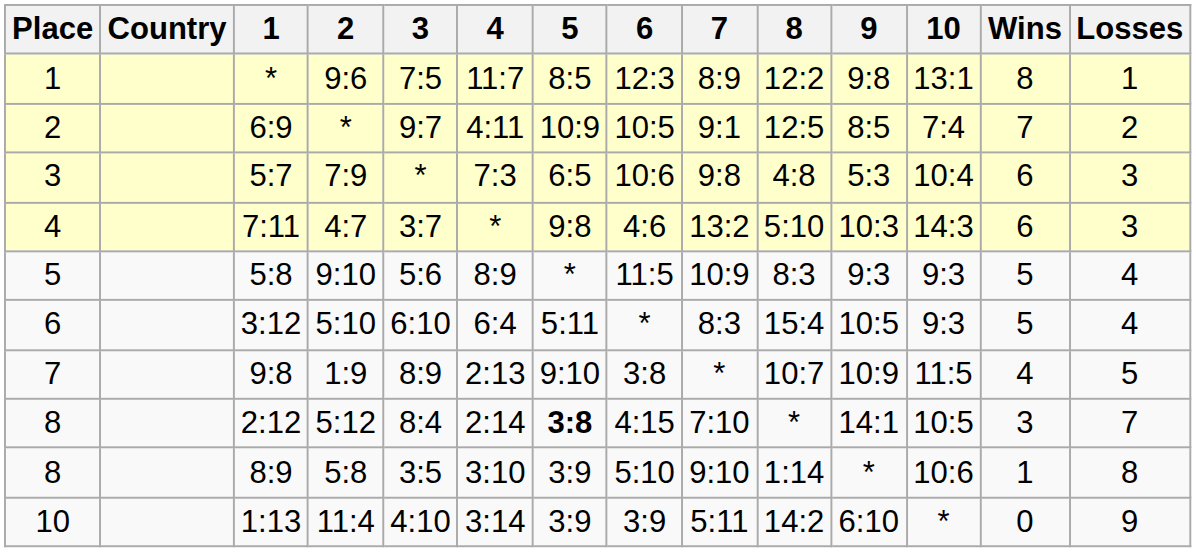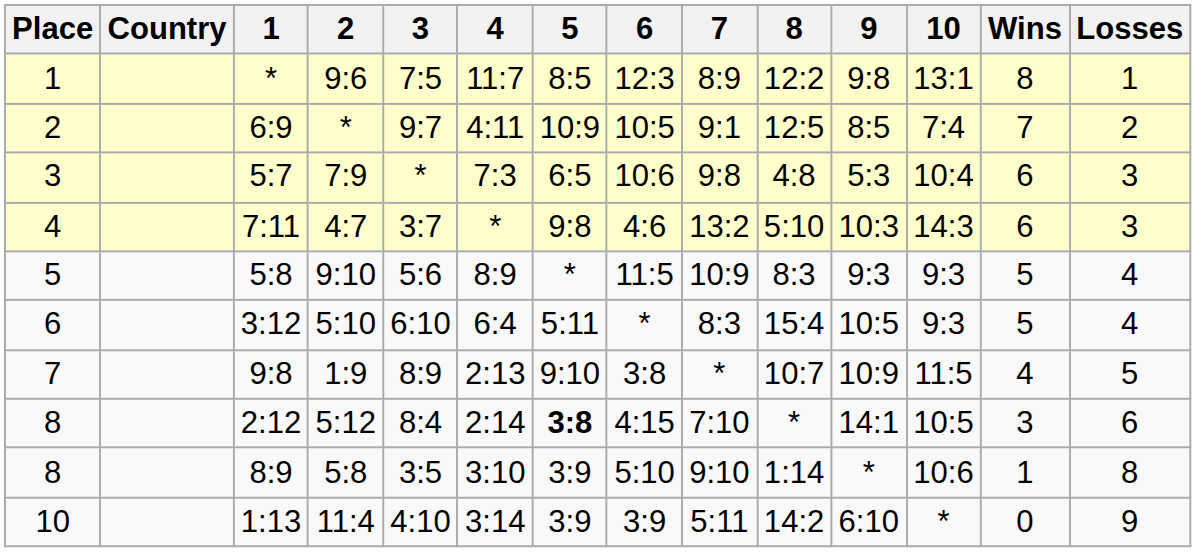 <table class=wikitable style="text-align: center;">
 <tr>
 <th>Place</th>
 <th>Country</th>
 <th width=20>1</th>
 <th width=20>2</th>
 <th width=20>3</th>
 <th width=20>4</th>
 <th width=20>5</th>
 <th width=20>6</th>
 <th width=20>7</th>
 <th width=20>8</th>
 <th width=20>9</th>
 <th width=20>10</th>
 <th width=20>Wins</th>
 <th width=20>Losses</th>
 </tr>
 <tr bgcolor=#ffc>
 <td>1</td>
 <td align="left"></td>
 <td>*</td>
 <td>9:6</td>
 <td>7:5</td>
 <td>11:7</td>
 <td>8:5</td>
 <td>12:3</td>
 <td>8:9</td>
 <td>12:2</td>
 <td>9:8</td>
 <td>13:1</td>
 <td>8</td>
 <td>1</td>
 </tr>
 <tr bgcolor=#ffc>
 <td>2</td>
 <td align="left"></td>
 <td>6:9</td>
 <td>*</td>
 <td>9:7</td>
 <td>4:11</td>
 <td>10:9</td>
 <td>10:5</td>
 <td>9:1</td>
 <td>12:5</td>
 <td>8:5</td>
 <td>7:4</td>
 <td>7</td>
 <td>2</td>
 </tr>
 <tr bgcolor=#ffc>
 <td>3</td>
 <td align="left"></td>
 <td>5:7</td>
 <td>7:9</td>
 <td>*</td>
 <td>7:3</td>
 <td>6:5</td>
 <td>10:6</td>
 <td>9:8</td>
 <td>4:8</td>
 <td>5:3</td>
 <td>10:4</td>
 <td>6</td>
 <td>3</td>
 </tr>
 <tr bgcolor=#ffc>
 <td>4</td>
 <td align="left"></td>
 <td>7:11</td>
 <td>4:7</td>
 <td>3:7</td>
 <td>*</td>
 <td>9:8</td>
 <td>4:6</td>
 <td>13:2</td>
 <td>5:10</td>
 <td>10:3</td>
 <td>14:3</td>
 <td>6</td>
 <td>3</td>
 </tr>
 <tr>
 <td>5</td>
 <td align="left"></td>
 <td>5:8</td>
 <td>9:10</td>
 <td>5:6</td>
 <td>8:9</td>
 <td>*</td>
 <td>11:5</td>
 <td>10:9</td>
 <td>8:3</td>
 <td>9:3</td>
 <td>9:3</td>
 <td>5</td>
 <td>4</td>
 </tr>
 <tr>
 <td>6</td>
 <td align="left"></td>
 <td>3:12</td>
 <td>5:10</td>
 <td>6:10</td>
 <td>6:4</td>
 <td>5:11</td>
 <td>*</td>
 <td>8:3</td>
 <td>15:4</td>
 <td>10:5</td>
 <td>9:3</td>
 <td>5</td>
 <td>4</td>
 </tr>
 <tr>
 <td>7</td>
 <td align="left"></td>
 <td>9:8</td>
 <td>1:9</td>
 <td>8:9</td>
 <td>2:13</td>
 <td>9:10</td>
 <td>3:8</td>
 <td>*</td>
 <td>10:7</td>
 <td>10:9</td>
 <td>11:5</td>
 <td>4</td>
 <td>5</td>
 </tr>
 <tr>
 <td>8</td>
 <td align="left"></td>
 <td>2:12</td>
 <td>5:12</td>
 <td>8:4</td>
 <td>2:14</td>
 <td><strong>3:8</strong></td>
 <td>4:15</td>
 <td>7:10</td>
 <td>*</td>
 <td>14:1</td>
 <td>10:5</td>
 <td>3</td>
-<td>7</td>
+<td>6</td>
 </tr>
 <tr>
 <td>8</td>
 <td align="left"></td>
 <td>8:9</td>
 <td>5:8</td>
 <td>3:5</td>
 <td>3:10</td>
 <td>3:9</td>
 <td>5:10</td>
 <td>9:10</td>
 <td>1:14</td>
 <td>*</td>
 <td>10:6</td>
 <td>1</td>
 <td>8</td>
 </tr>
 <tr>
 <td>10</td>
 <td align="left"></td>
 <td>1:13</td>
 <td>11:4</td>
 <td>4:10</td>
 <td>3:14</td>
 <td>3:9</td>
 <td>3:9</td>
 <td>5:11</td>
 <td>14:2</td>
 <td>6:10</td>
 <td>*</td>
 <td>0</td>
 <td>9</td>
 </tr>
 </table>
